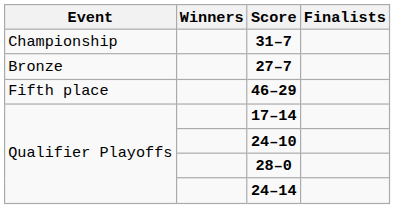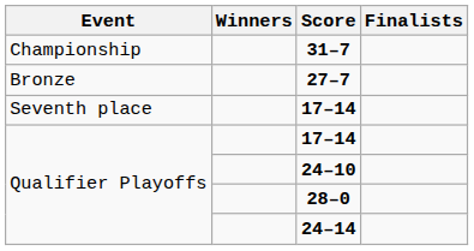 <table class="wikitable">
 <tr>
 <th>Event</th>
 <th>Winners</th>
 <th>Score</th>
 <th>Finalists</th>
 </tr>
 <tr>
 <td>Championship</td>
 <td><strong></strong></td>
 <td align=center><strong>31–7</strong></td>
 <td></td>
 </tr>
 <tr>
 <td>Bronze</td>
 <td><strong></strong></td>
 <td align=center><strong>27–7</strong></td>
 <td></td>
 </tr>
 <tr>
-<td>Fifth place</td>
+<td>Seventh place</td>
 <td><strong></strong></td>
-<td align=center><strong>46–29</strong></td>
-<td></td>
+<td align=center><strong>17–14</strong></td>
+<td><strong></strong></td>
 </tr>
 <tr>
 <td rowspan="4">Qualifier Playoffs</td>
 <td><strong></strong></td>
 <td align=center><strong>17–14</strong></td>
 <td></td>
 </tr>
 <tr>
 <td><strong></strong></td>
 <td align="center"><strong>24–10</strong></td>
 <td></td>
 </tr>
 <tr>
 <td><strong></strong></td>
 <td align="center"><strong>28–0</strong></td>
 <td></td>
 </tr>
 <tr>
 <td><strong></strong></td>
 <td align="center"><strong>24–14</strong></td>
 <td></td>
 </tr>
 </table>
